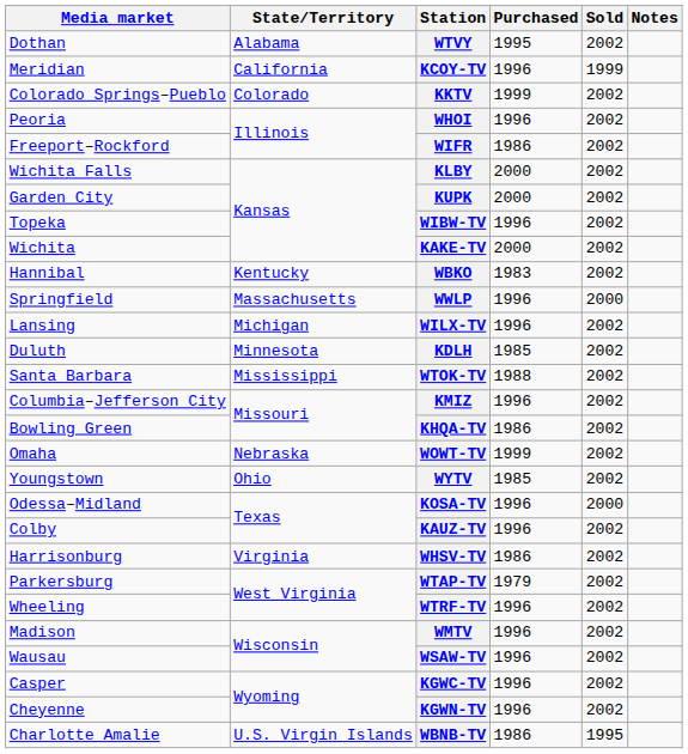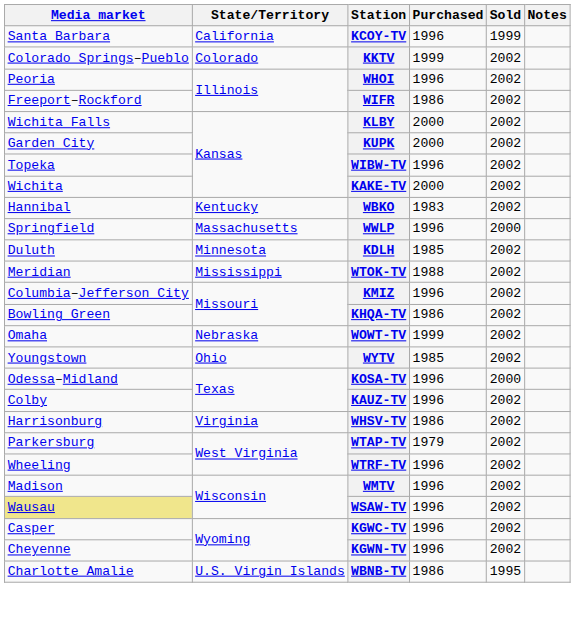 <table class="wikitable sortable">
 <tr>
 <th scope="col"><a href='#'>Media market</a></th>
 <th scope="col">State/Territory</th>
 <th scope="col">Station</th>
 <th scope="col">Purchased</th>
 <th scope="col">Sold</th>
 <th scope="col" class="unsortable">Notes</th>
 </tr>
 <tr>
-<td><a href='#'>Dothan</a></td>
-<td><a href='#'>Alabama</a></td>
-<th scope="row"><a href='#'>WTVY</a></th>
-<td>1995</td>
-<td>2002</td>
-<td></td>
-</tr>
-<tr>
-<td><a href='#'>Meridian</a></td>
+<td><a href='#'>Santa Barbara</a></td>
 <td><a href='#'>California</a></td>
 <th scope="row"><a href='#'>KCOY-TV</a></th>
 <td>1996</td>
 <td>1999</td>
 <td></td>
 </tr>
 <tr>
 <td><a href='#'>Colorado Springs</a>–<a href='#'>Pueblo</a></td>
 <td><a href='#'>Colorado</a></td>
 <th scope="row"><a href='#'>KKTV</a></th>
 <td>1999</td>
 <td>2002</td>
 <td></td>
 </tr>
 <tr>
 <td><a href='#'>Peoria</a></td>
 <td rowspan="2"><a href='#'>Illinois</a></td>
 <th scope="row"><a href='#'>WHOI</a></th>
 <td>1996</td>
 <td>2002</td>
 <td></td>
 </tr>
 <tr>
 <td><a href='#'>Freeport</a>–<a href='#'>Rockford</a></td>
 <th scope="row"><a href='#'>WIFR</a></th>
 <td>1986</td>
 <td>2002</td>
 <td></td>
 </tr>
 <tr>
 <td><a href='#'>Wichita Falls</a></td>
 <td rowspan="4"><a href='#'>Kansas</a></td>
 <th scope="row"><a href='#'>KLBY</a></th>
 <td>2000</td>
 <td>2002</td>
 <td></td>
 </tr>
 <tr>
 <td><a href='#'>Garden City</a></td>
 <th scope="row"><a href='#'>KUPK</a></th>
 <td>2000</td>
 <td>2002</td>
 <td></td>
 </tr>
 <tr>
 <td><a href='#'>Topeka</a></td>
 <th scope="row"><a href='#'>WIBW-TV</a></th>
 <td>1996</td>
 <td>2002</td>
 <td></td>
 </tr>
 <tr>
 <td><a href='#'>Wichita</a></td>
 <th scope="row"><a href='#'>KAKE-TV</a></th>
 <td>2000</td>
 <td>2002</td>
 <td></td>
 </tr>
 <tr>
 <td><a href='#'>Hannibal</a></td>
 <td><a href='#'>Kentucky</a></td>
 <th scope="row"><a href='#'>WBKO</a></th>
 <td>1983</td>
 <td>2002</td>
 <td></td>
 </tr>
 <tr>
 <td><a href='#'>Springfield</a></td>
 <td><a href='#'>Massachusetts</a></td>
 <th scope="row"><a href='#'>WWLP</a></th>
 <td>1996</td>
 <td>2000</td>
 <td></td>
 </tr>
 <tr>
-<td><a href='#'>Lansing</a></td>
-<td><a href='#'>Michigan</a></td>
-<th scope="row"><a href='#'>WILX-TV</a></th>
-<td>1996</td>
-<td>2002</td>
-<td></td>
-</tr>
-<tr>
 <td><a href='#'>Duluth</a></td>
 <td><a href='#'>Minnesota</a></td>
 <th scope="row"><a href='#'>KDLH</a></th>
 <td>1985</td>
 <td>2002</td>
 <td></td>
 </tr>
 <tr>
-<td><a href='#'>Santa Barbara</a></td>
+<td><a href='#'>Meridian</a></td>
 <td><a href='#'>Mississippi</a></td>
 <th scope="row"><a href='#'>WTOK-TV</a></th>
 <td>1988</td>
 <td>2002</td>
 <td></td>
 </tr>
 <tr>
 <td><a href='#'>Columbia</a>–<a href='#'>Jefferson City</a></td>
 <td rowspan="2"><a href='#'>Missouri</a></td>
 <th scope="row"><a href='#'>KMIZ</a></th>
 <td>1996</td>
 <td>2002</td>
 <td></td>
 </tr>
 <tr>
 <td><a href='#'>Bowling Green</a></td>
 <th scope="row"><a href='#'>KHQA-TV</a></th>
 <td>1986</td>
 <td>2002</td>
 <td></td>
 </tr>
 <tr>
 <td><a href='#'>Omaha</a></td>
 <td><a href='#'>Nebraska</a></td>
 <th scope="row"><a href='#'>WOWT-TV</a></th>
 <td>1999</td>
 <td>2002</td>
 <td></td>
 </tr>
 <tr>
 <td><a href='#'>Youngstown</a></td>
 <td><a href='#'>Ohio</a></td>
 <th scope="row"><a href='#'>WYTV</a></th>
 <td>1985</td>
 <td>2002</td>
 <td></td>
 </tr>
 <tr>
 <td><a href='#'>Odessa</a>–<a href='#'>Midland</a></td>
 <td rowspan="2"><a href='#'>Texas</a></td>
 <th scope="row"><a href='#'>KOSA-TV</a></th>
 <td>1996</td>
 <td>2000</td>
 <td></td>
 </tr>
 <tr>
 <td><a href='#'>Colby</a></td>
 <th scope="row"><a href='#'>KAUZ-TV</a></th>
 <td>1996</td>
 <td>2002</td>
 <td></td>
 </tr>
 <tr>
 <td><a href='#'>Harrisonburg</a></td>
 <td><a href='#'>Virginia</a></td>
 <th scope="row"><a href='#'>WHSV-TV</a></th>
 <td>1986</td>
 <td>2002</td>
 <td></td>
 </tr>
 <tr>
 <td><a href='#'>Parkersburg</a></td>
 <td rowspan="2"><a href='#'>West Virginia</a></td>
 <th scope="row"><a href='#'>WTAP-TV</a></th>
 <td>1979</td>
 <td>2002</td>
 <td></td>
 </tr>
 <tr>
 <td><a href='#'>Wheeling</a></td>
 <th scope="row"><a href='#'>WTRF-TV</a></th>
 <td>1996</td>
 <td>2002</td>
 <td></td>
 </tr>
 <tr>
 <td><a href='#'>Madison</a></td>
 <td rowspan="2"><a href='#'>Wisconsin</a></td>
 <th scope="row"><a href='#'>WMTV</a></th>
 <td>1996</td>
 <td>2002</td>
 <td></td>
 </tr>
 <tr>
-<td><a href='#'>Wausau</a></td>
+<td style="background: khaki;"><a href='#'>Wausau</a></td>
 <th scope="row"><a href='#'>WSAW-TV</a></th>
 <td>1996</td>
 <td>2002</td>
 <td></td>
 </tr>
 <tr>
 <td><a href='#'>Casper</a></td>
 <td rowspan="2"><a href='#'>Wyoming</a></td>
 <th scope="row"><a href='#'>KGWC-TV</a></th>
 <td>1996</td>
 <td>2002</td>
 <td></td>
 </tr>
 <tr>
 <td><a href='#'>Cheyenne</a></td>
 <th scope="row"><a href='#'>KGWN-TV</a></th>
 <td>1996</td>
 <td>2002</td>
 <td></td>
 </tr>
 <tr>
 <td><a href='#'>Charlotte Amalie</a></td>
 <td><a href='#'>U.S. Virgin Islands</a></td>
 <th scope="row"><a href='#'>WBNB-TV</a></th>
 <td>1986</td>
 <td>1995</td>
 <td></td>
 </tr>
 </table>
